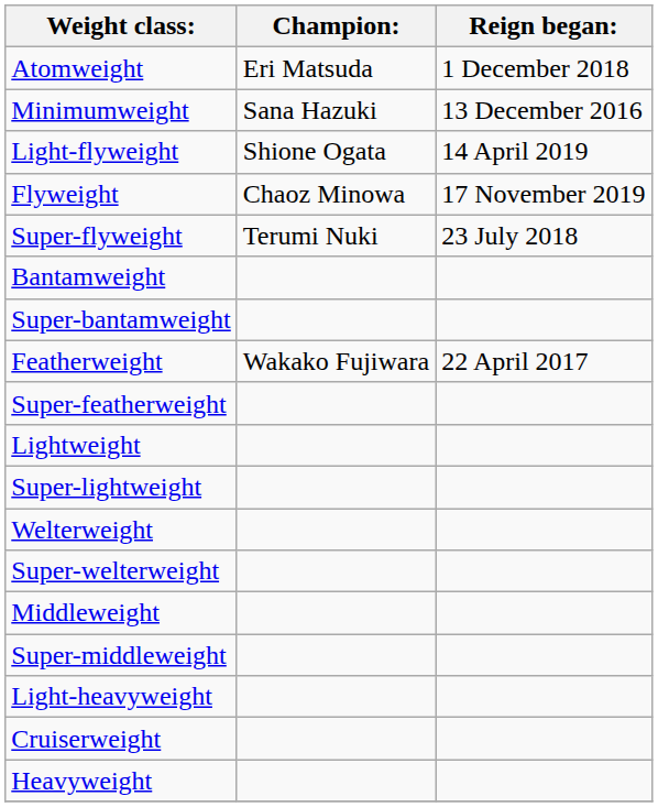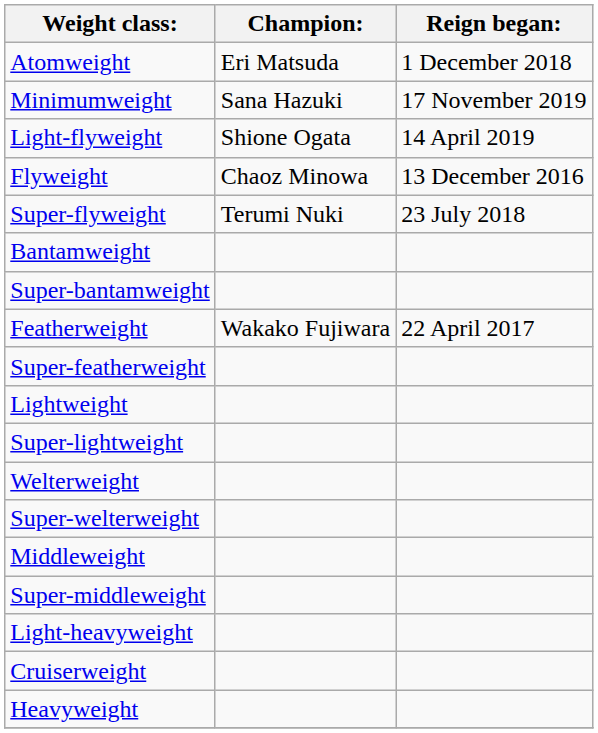 <table class="wikitable">
 <tr>
 <th>Weight class:</th>
 <th>Champion:</th>
 <th>Reign began:</th>
 </tr>
 <tr>
 <td><a href='#'>Atomweight</a></td>
 <td> Eri Matsuda</td>
 <td>1 December 2018</td>
 </tr>
 <tr>
 <td><a href='#'>Minimumweight</a></td>
 <td> Sana Hazuki</td>
-<td>13 December 2016</td>
+<td>17 November 2019</td>
 </tr>
 <tr>
 <td><a href='#'>Light-flyweight</a></td>
 <td> Shione Ogata</td>
 <td>14 April 2019</td>
 </tr>
 <tr>
 <td><a href='#'>Flyweight</a></td>
 <td> Chaoz Minowa</td>
-<td>17 November 2019</td>
+<td>13 December 2016</td>
 </tr>
 <tr>
 <td><a href='#'>Super-flyweight</a></td>
 <td> Terumi Nuki</td>
 <td>23 July 2018</td>
 </tr>
 <tr>
 <td><a href='#'>Bantamweight</a></td>
 <td></td>
 <td></td>
 </tr>
 <tr>
 <td><a href='#'>Super-bantamweight</a></td>
 <td></td>
 <td></td>
 </tr>
 <tr>
 <td><a href='#'>Featherweight</a></td>
 <td> Wakako Fujiwara</td>
 <td>22 April 2017</td>
 </tr>
 <tr>
 <td><a href='#'>Super-featherweight</a></td>
 <td></td>
 <td></td>
 </tr>
 <tr>
 <td><a href='#'>Lightweight</a></td>
 <td></td>
 <td></td>
 </tr>
 <tr>
 <td><a href='#'>Super-lightweight</a></td>
 <td></td>
 <td></td>
 </tr>
 <tr>
 <td><a href='#'>Welterweight</a></td>
 <td></td>
 <td></td>
 </tr>
 <tr>
 <td><a href='#'>Super-welterweight</a></td>
 <td></td>
 <td></td>
 </tr>
 <tr>
 <td><a href='#'>Middleweight</a></td>
 <td></td>
 <td></td>
 </tr>
 <tr>
 <td><a href='#'>Super-middleweight</a></td>
 <td></td>
 <td></td>
 </tr>
 <tr>
 <td><a href='#'>Light-heavyweight</a></td>
 <td></td>
 <td></td>
 </tr>
 <tr>
 <td><a href='#'>Cruiserweight</a></td>
 <td></td>
 <td></td>
 </tr>
 <tr>
 <td><a href='#'>Heavyweight</a></td>
 <td></td>
 <td></td>
 </tr>
 <tr>
 </tr>
 </table>
